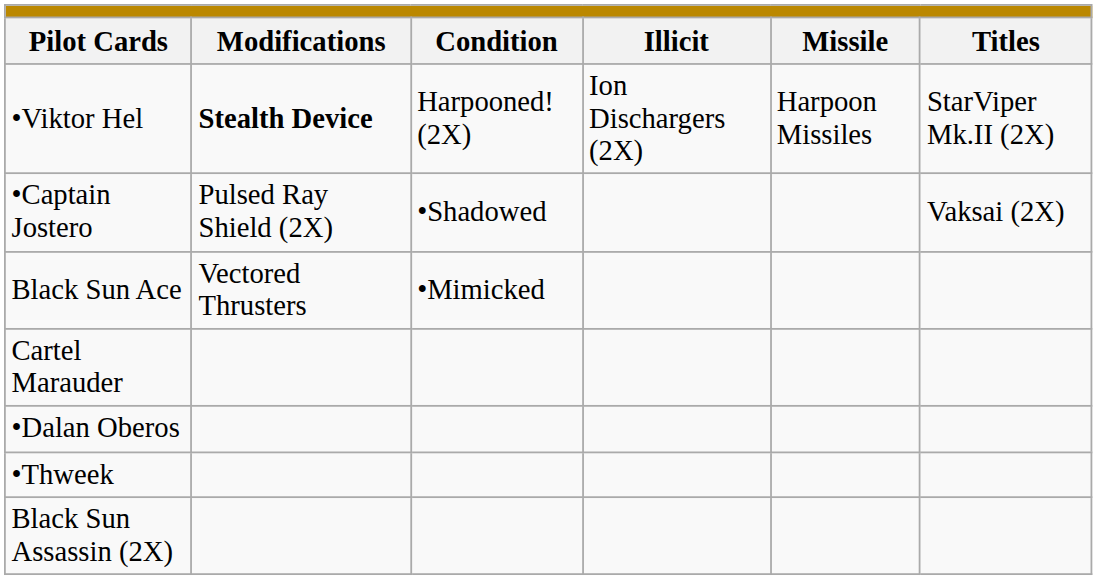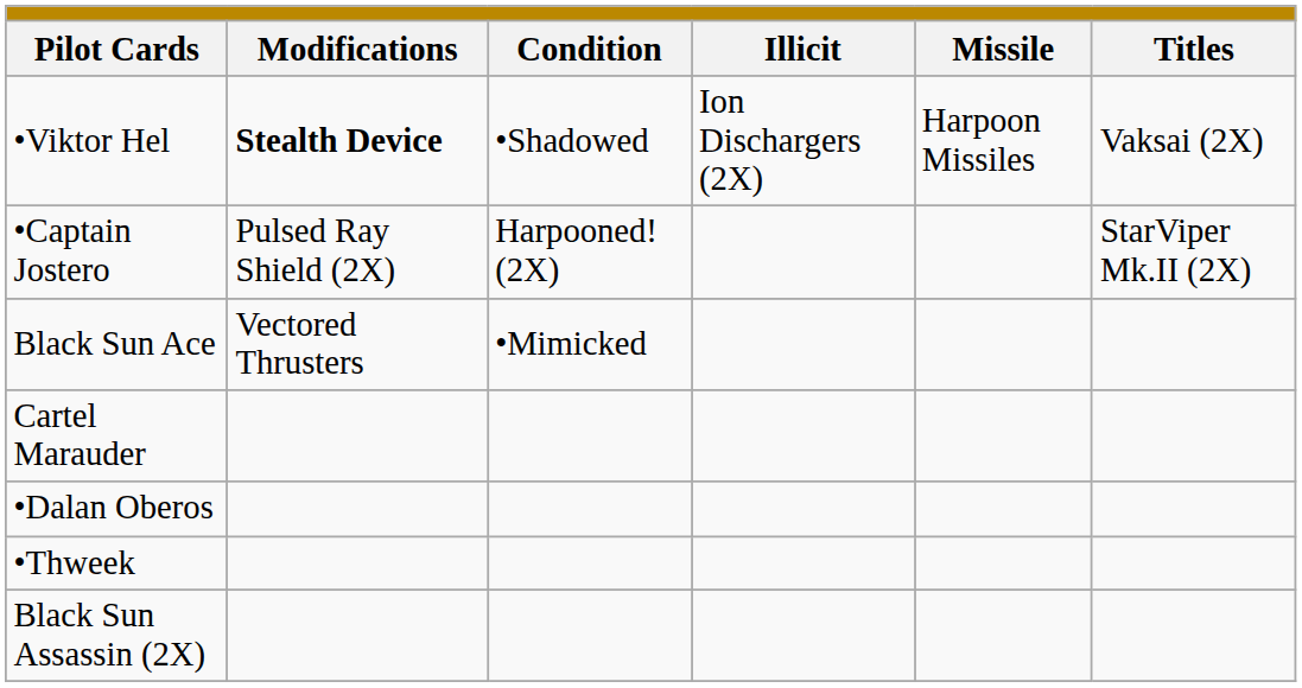 <table class="wikitable">
 <tr style="background:#bb8800;">
 <td colspan="6"></td>
 </tr>
 <tr style="background:#f0f0f0;">
 <th>Pilot Cards</th>
 <th>Modifications</th>
 <th>Condition</th>
 <th>Illicit</th>
 <th>Missile</th>
 <th>Titles</th>
 </tr>
 <tr>
 <td>•Viktor Hel</td>
 <td><strong>Stealth Device</strong></td>
-<td>Harpooned! (2X)</td>
+<td>•Shadowed</td>
 <td>Ion Dischargers (2X)</td>
 <td>Harpoon Missiles</td>
-<td>StarViper Mk.II (2X)</td>
+<td>Vaksai (2X)</td>
 </tr>
 <tr>
 <td>•Captain Jostero</td>
 <td>Pulsed Ray Shield (2X)</td>
-<td>•Shadowed</td>
+<td>Harpooned! (2X)</td>
 <td></td>
 <td></td>
-<td>Vaksai (2X)</td>
+<td>StarViper Mk.II (2X)</td>
 </tr>
 <tr>
 <td>Black Sun Ace</td>
 <td>Vectored Thrusters</td>
 <td>•Mimicked</td>
 <td></td>
 <td></td>
 <td></td>
 </tr>
 <tr>
 <td>Cartel Marauder</td>
 <td></td>
 <td></td>
 <td></td>
 <td></td>
 <td></td>
 </tr>
 <tr>
 <td>•Dalan Oberos</td>
 <td></td>
 <td></td>
 <td></td>
 <td></td>
 </tr>
 <tr>
 <td>•Thweek</td>
 <td></td>
 <td></td>
 <td></td>
 <td></td>
 <td></td>
 </tr>
 <tr>
 <td>Black Sun Assassin (2X)</td>
 <td></td>
 <td></td>
 <td></td>
 <td></td>
 <td></td>
 </tr>
 </table>
